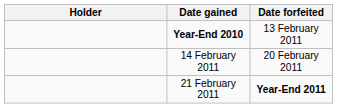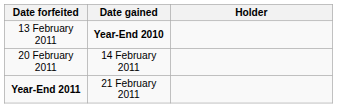 <table class="wikitable" style="font-size:90%">
 <tr>
+<th style="width:110px;">Date forfeited</th>
+<th style="width:110px;">Date gained</th>
 <th style="width:222px;">Holder</th>
-<th style="width:110px;">Date gained</th>
-<th style="width:110px;">Date forfeited</th>
 </tr>
 <tr>
+<td style="text-align:center;">13 February 2011</td>
+<td style="text-align:center;"><strong>Year-End 2010</strong></td>
 <td></td>
-<td style="text-align:center;"><strong>Year-End 2010</strong></td>
-<td style="text-align:center;">13 February 2011</td>
 </tr>
 <tr>
+<td style="text-align:center;">20 February 2011</td>
+<td style="text-align:center;">14 February 2011</td>
 <td></td>
-<td style="text-align:center;">14 February 2011</td>
-<td style="text-align:center;">20 February 2011</td>
 </tr>
 <tr>
+<td style="text-align:center;"><strong>Year-End 2011</strong></td>
+<td style="text-align:center;">21 February 2011</td>
 <td></td>
-<td style="text-align:center;">21 February 2011</td>
-<td style="text-align:center;"><strong>Year-End 2011</strong></td>
 </tr>
 </table>
